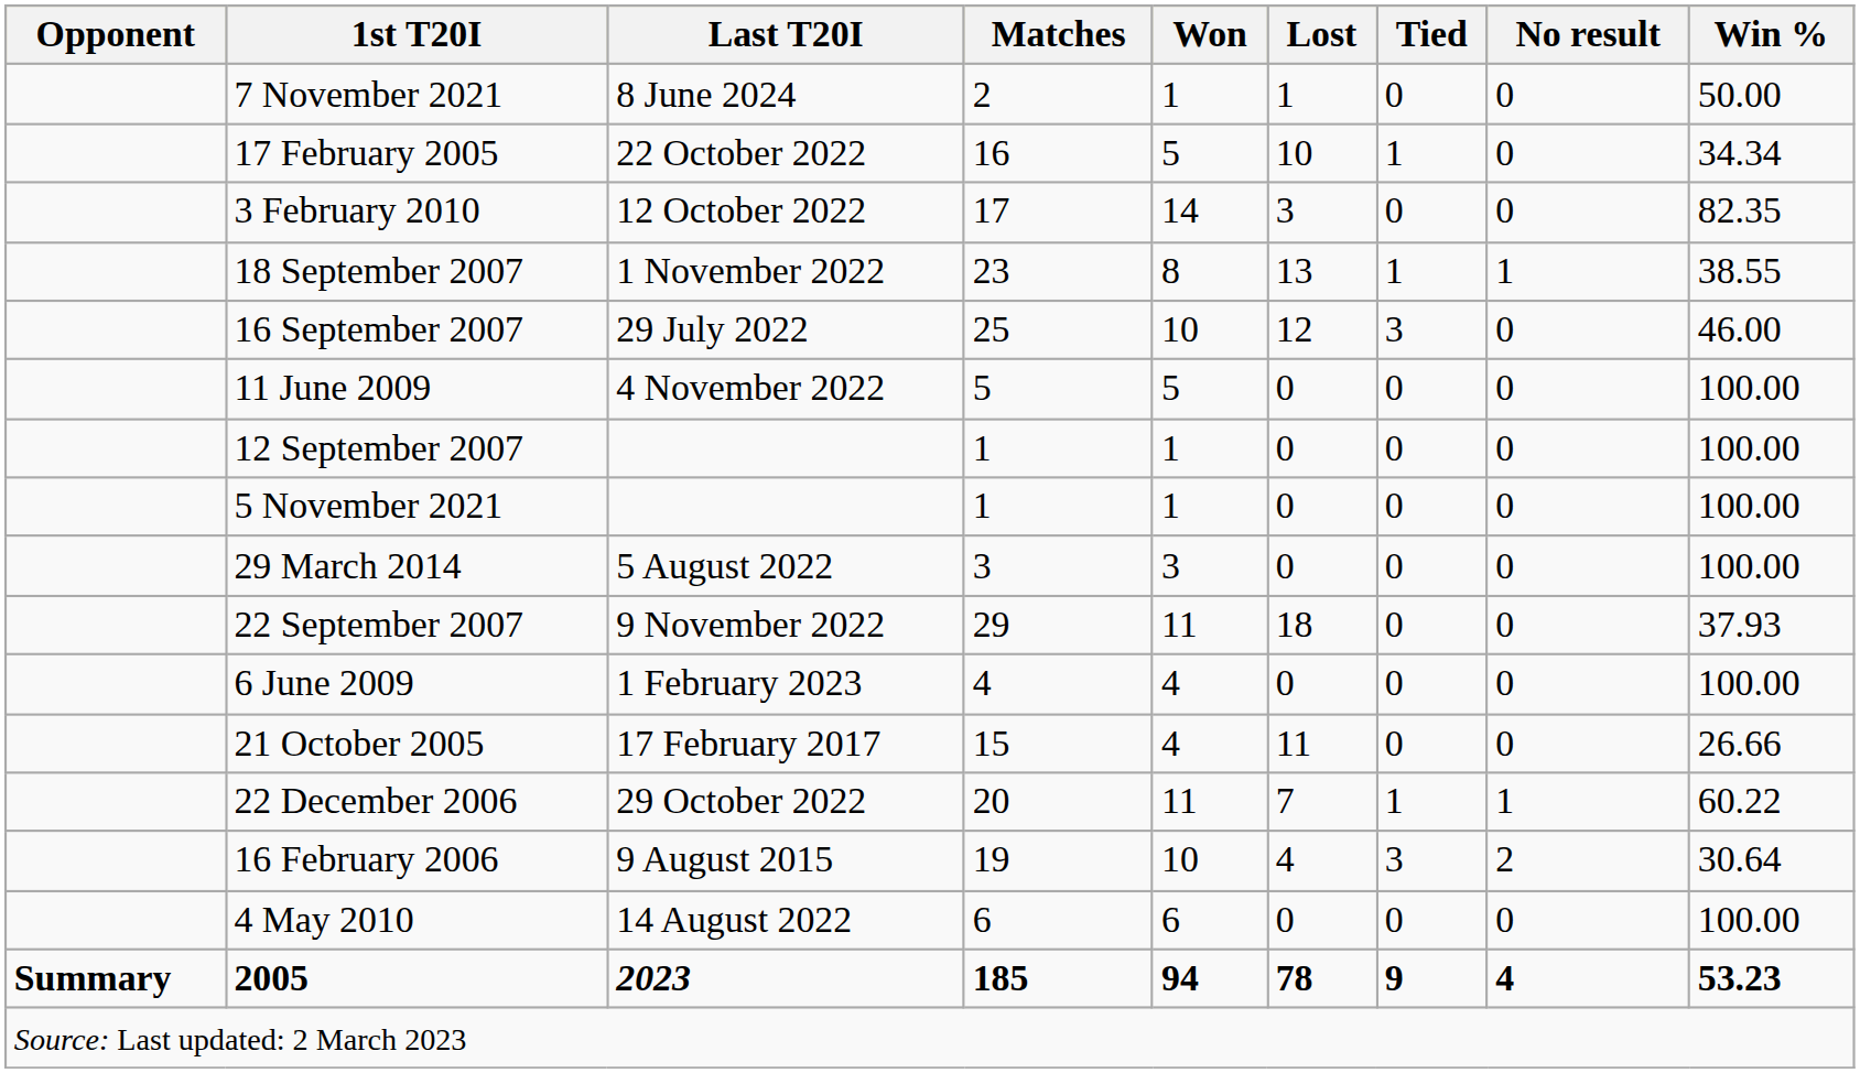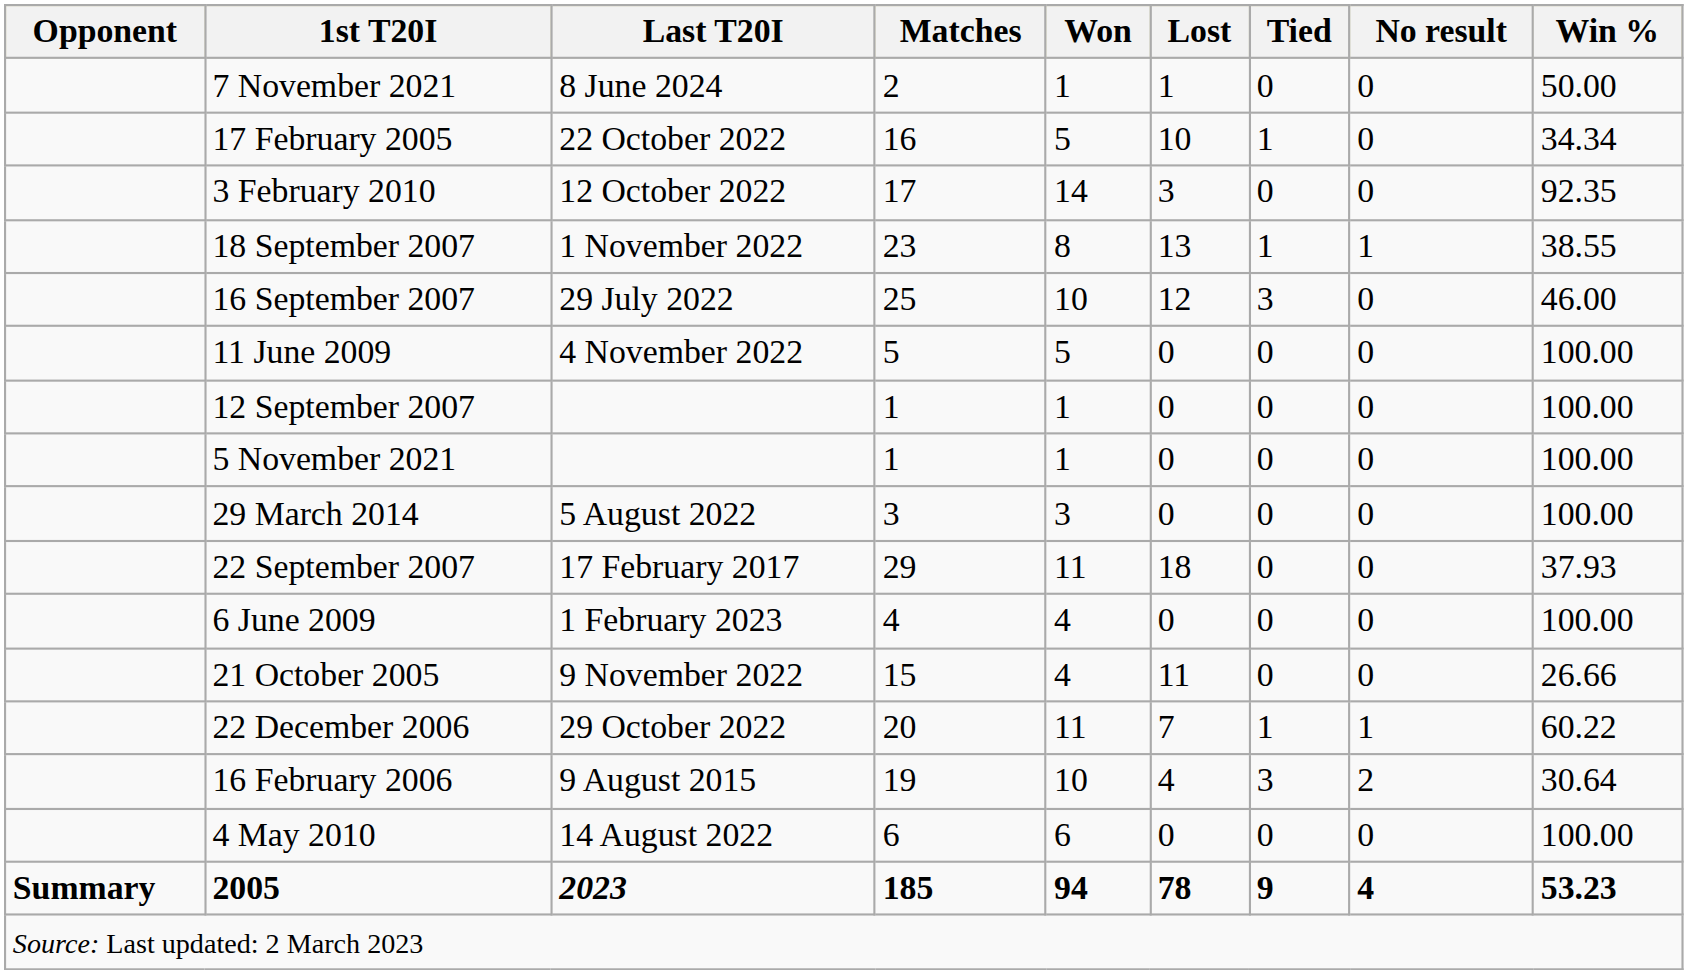 <table class="wikitable" style="width:90%;">
 <tr style="background:#bdb76b;">
 <th>Opponent</th>
 <th>1st T20I</th>
 <th>Last T20I</th>
 <th>Matches</th>
 <th>Won</th>
 <th>Lost</th>
 <th>Tied</th>
 <th>No result</th>
 <th>Win %</th>
 </tr>
 <tr>
 <td style="text-align:left;"></td>
 <td>7 November 2021</td>
 <td>8 June 2024</td>
 <td>2</td>
 <td>1</td>
 <td>1</td>
 <td>0</td>
 <td>0</td>
 <td>50.00</td>
 </tr>
 <tr>
 <td style="text-align:left;"></td>
 <td>17 February 2005</td>
 <td>22 October 2022</td>
 <td>16</td>
 <td>5</td>
 <td>10</td>
 <td>1</td>
 <td>0</td>
 <td>34.34</td>
 </tr>
 <tr>
 <td style="text-align:left;"></td>
 <td>3 February 2010</td>
 <td>12 October 2022</td>
 <td>17</td>
 <td>14</td>
 <td>3</td>
 <td>0</td>
 <td>0</td>
-<td>82.35</td>
+<td>92.35</td>
 </tr>
 <tr>
 <td style="text-align:left;"></td>
 <td>18 September 2007</td>
 <td>1 November 2022</td>
 <td>23</td>
 <td>8</td>
 <td>13</td>
 <td>1</td>
 <td>1</td>
 <td>38.55</td>
 </tr>
 <tr>
 <td style="text-align:left;"></td>
 <td>16 September 2007</td>
 <td>29 July 2022</td>
 <td>25</td>
 <td>10</td>
 <td>12</td>
 <td>3</td>
 <td>0</td>
 <td>46.00</td>
 </tr>
 <tr>
 <td style="text-align:left;"></td>
 <td>11 June 2009</td>
 <td>4 November 2022</td>
 <td>5</td>
 <td>5</td>
 <td>0</td>
 <td>0</td>
 <td>0</td>
 <td>100.00</td>
 </tr>
 <tr>
 <td style="text-align:left;"></td>
 <td>12 September 2007</td>
 <td></td>
 <td>1</td>
 <td>1</td>
 <td>0</td>
 <td>0</td>
 <td>0</td>
 <td>100.00</td>
 </tr>
 <tr>
 <td style="text-align:left;"></td>
 <td>5 November 2021</td>
 <td></td>
 <td>1</td>
 <td>1</td>
 <td>0</td>
 <td>0</td>
 <td>0</td>
 <td>100.00</td>
 </tr>
 <tr>
 <td style="text-align:left;"></td>
 <td>29 March 2014</td>
 <td>5 August 2022</td>
 <td>3</td>
 <td>3</td>
 <td>0</td>
 <td>0</td>
 <td>0</td>
 <td>100.00</td>
 </tr>
 <tr>
 <td style="text-align:left;"></td>
 <td>22 September 2007</td>
-<td>9 November 2022</td>
+<td>17 February 2017</td>
 <td>29</td>
 <td>11</td>
 <td>18</td>
 <td>0</td>
 <td>0</td>
 <td>37.93</td>
 </tr>
 <tr>
 <td style="text-align:left;"></td>
 <td>6 June 2009</td>
 <td>1 February 2023</td>
 <td>4</td>
 <td>4</td>
 <td>0</td>
 <td>0</td>
 <td>0</td>
 <td>100.00</td>
 </tr>
 <tr>
 <td style="text-align:left;"></td>
 <td>21 October 2005</td>
-<td>17 February 2017</td>
+<td>9 November 2022</td>
 <td>15</td>
 <td>4</td>
 <td>11</td>
 <td>0</td>
 <td>0</td>
 <td>26.66</td>
 </tr>
 <tr>
 <td style="text-align:left;"></td>
 <td>22 December 2006</td>
 <td>29 October 2022</td>
 <td>20</td>
 <td>11</td>
 <td>7</td>
 <td>1</td>
 <td>1</td>
 <td>60.22</td>
 </tr>
 <tr>
 <td style="text-align:left;"></td>
 <td>16 February 2006</td>
 <td>9 August 2015</td>
 <td>19</td>
 <td>10</td>
 <td>4</td>
 <td>3</td>
 <td>2</td>
 <td>30.64</td>
 </tr>
 <tr>
 <td style="text-align:left;"></td>
 <td>4 May 2010</td>
 <td>14 August 2022</td>
 <td>6</td>
 <td>6</td>
 <td>0</td>
 <td>0</td>
 <td>0</td>
 <td>100.00</td>
 </tr>
 <tr>
 <td><strong>Summary</strong></td>
 <td><strong>2005</strong></td>
 <td><strong><em>2023</em></strong></td>
 <td><strong>185</strong></td>
 <td><strong>94</strong></td>
 <td><strong>78</strong></td>
 <td><strong>9</strong></td>
 <td><strong>4</strong></td>
 <td><strong>53.23</strong></td>
 </tr>
 <tr>
 <td colspan=9><small><em>Source: </em> Last updated: 2 March 2023</small></td>
 </tr>
 </table>
